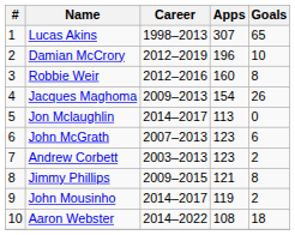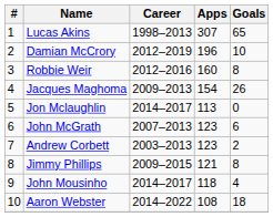 <table class="wikitable">
 <tr>
 <th>#</th>
 <th>Name</th>
 <th>Career</th>
 <th>Apps</th>
 <th>Goals</th>
 </tr>
 <tr>
 <td>1</td>
 <td> <a href='#'>Lucas Akins</a></td>
 <td>1998–2013</td>
 <td>307</td>
 <td>65</td>
 </tr>
 <tr>
 <td>2</td>
 <td> <a href='#'>Damian McCrory</a></td>
 <td>2012–2019</td>
 <td>196</td>
 <td>10</td>
 </tr>
 <tr>
 <td>3</td>
 <td> <a href='#'>Robbie Weir</a></td>
 <td>2012–2016</td>
 <td>160</td>
 <td>8</td>
 </tr>
 <tr>
 <td>4</td>
 <td> <a href='#'>Jacques Maghoma</a></td>
 <td>2009–2013</td>
 <td>154</td>
 <td>26</td>
 </tr>
 <tr>
 <td>5</td>
 <td> <a href='#'>Jon Mclaughlin</a></td>
 <td>2014–2017</td>
 <td>113</td>
 <td>0</td>
 </tr>
 <tr>
 <td>6</td>
 <td> <a href='#'>John McGrath</a></td>
 <td>2007–2013</td>
 <td>123</td>
 <td>6</td>
 </tr>
 <tr>
 <td>7</td>
 <td> <a href='#'>Andrew Corbett</a></td>
 <td>2003–2013</td>
 <td>123</td>
 <td>2</td>
 </tr>
 <tr>
 <td>8</td>
 <td> <a href='#'>Jimmy Phillips</a></td>
 <td>2009–2015</td>
 <td>121</td>
 <td>8</td>
 </tr>
 <tr>
 <td>9</td>
 <td> <a href='#'>John Mousinho</a></td>
 <td>2014–2017</td>
-<td>119</td>
-<td>2</td>
+<td>118</td>
+<td>4</td>
 </tr>
 <tr>
 <td>10</td>
 <td> <a href='#'>Aaron Webster</a></td>
 <td>2014–2022</td>
 <td>108</td>
 <td>18</td>
 </tr>
 <tr>
 </tr>
 </table>
